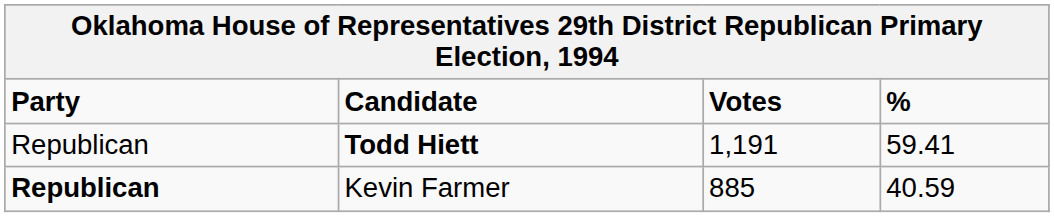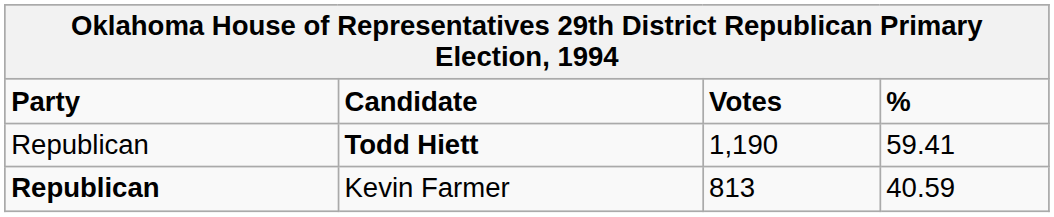 <table class="wikitable">
 <tr>
 <th colspan="4">Oklahoma House of Representatives 29th District Republican Primary Election, 1994</th>
 </tr>
 <tr>
 <td><strong>Party</strong></td>
 <td><strong>Candidate</strong></td>
 <td><strong>Votes</strong></td>
 <td><strong>%</strong></td>
 </tr>
 <tr>
 <td>Republican</td>
 <td><strong>Todd Hiett</strong></td>
-<td>1,191</td>
+<td>1,190</td>
 <td>59.41</td>
 </tr>
 <tr>
 <td><strong>Republican</strong></td>
 <td>Kevin Farmer</td>
-<td>885</td>
+<td>813</td>
 <td>40.59</td>
 </tr>
 </table>
